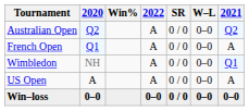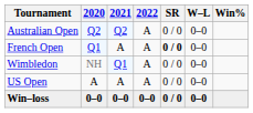 <table class=wikitable style=text-align:center>
 <tr>
 <th>Tournament</th>
 <th><a href='#'>2020</a></th>
-<th>Win%</th>
+<th><a href='#'>2021</a></th>
 <th><a href='#'>2022</a></th>
 <th>SR</th>
 <th>W–L</th>
-<th><a href='#'>2021</a></th>
+<th>Win%</th>
 </tr>
 <tr>
 <td align=left><a href='#'>Australian Open</a></td>
 <td bgcolor=f0f8ff><a href='#'>Q2</a></td>
-<td></td>
+<td bgcolor=f0f8ff><a href='#'>Q2</a></td>
 <td>A</td>
 <td>0 / 0</td>
 <td>0–0</td>
-<td bgcolor=f0f8ff><a href='#'>Q2</a></td>
+<td></td>
 </tr>
 <tr>
 <td align=left><a href='#'>French Open</a></td>
 <td bgcolor=f0f8ff><a href='#'>Q1</a></td>
+<td>A</td>
+<td>A</td>
+<td><strong>0 / 0</strong></td>
+<td>0–0</td>
 <td></td>
-<td>A</td>
-<td>0 / 0</td>
-<td>0–0</td>
-<td>A</td>
 </tr>
 <tr>
 <td align=left><a href='#'>Wimbledon</a></td>
 <td style="color:#767676;">NH</td>
-<td></td>
+<td bgcolor=f0f8ff><a href='#'>Q1</a></td>
 <td>A</td>
 <td>0 / 0</td>
 <td>0–0</td>
-<td bgcolor=f0f8ff><a href='#'>Q1</a></td>
+<td></td>
 </tr>
 <tr>
 <td align=left><a href='#'>US Open</a></td>
 <td>A</td>
-<td></td>
+<td>A</td>
 <td>A</td>
 <td>0 / 0</td>
 <td>0–0</td>
-<td>A</td>
+<td></td>
 </tr>
 <tr style="background:#efefef; font-weight:bold;">
 <td align=left>Win–loss</td>
 <td>0–0</td>
-<td></td>
+<td>0–0</td>
 <td>0–0</td>
 <td>0 / 0</td>
 <td>0–0</td>
-<td>0–0</td>
+<td></td>
 </tr>
 </table>
